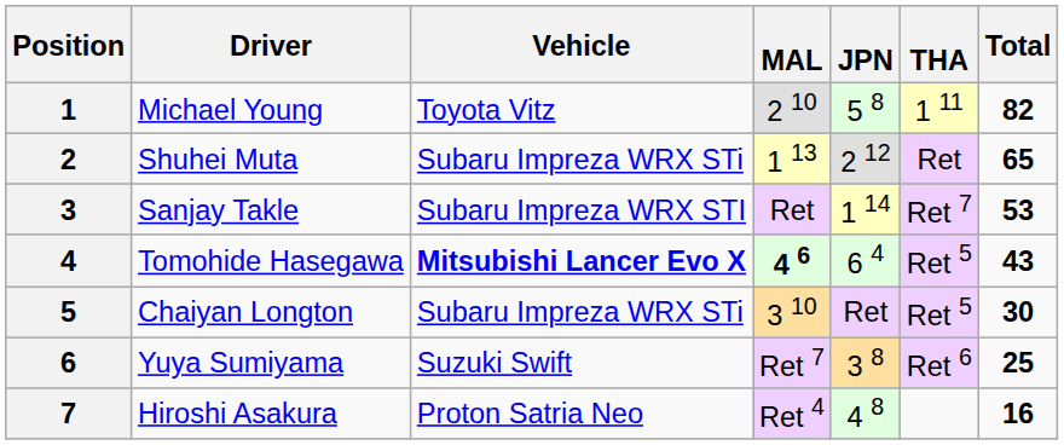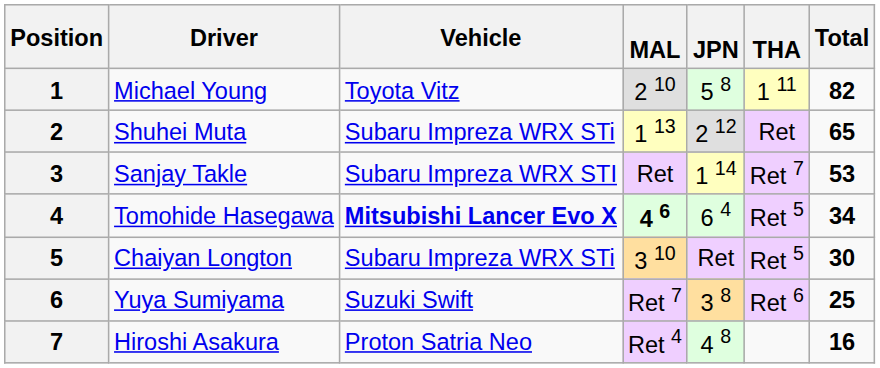 <table class="wikitable" style="font-size: 95%;">
 <tr>
 <th>Position</th>
 <th>Driver</th>
 <th>Vehicle</th>
 <th><br>MAL</th>
 <th><br>JPN</th>
 <th><br>THA</th>
 <th>Total</th>
 </tr>
 <tr>
 <th>1</th>
 <td> <a href='#'>Michael Young</a></td>
 <td><a href='#'>Toyota Vitz</a></td>
 <td align="center" style="background:#dfdfdf;">2 <sup>10</sup></td>
 <td align="center" style="background:#dfffdf;">5 <sup>8</sup></td>
 <td align="center" style="background:#ffffbf;">1 <sup>11</sup></td>
 <td align="center"><strong>82</strong></td>
 </tr>
 <tr>
 <th>2</th>
 <td> <a href='#'>Shuhei Muta</a></td>
 <td><a href='#'>Subaru Impreza WRX STi</a></td>
 <td align="center" style="background:#ffffbf;">1 <sup>13</sup></td>
 <td align="center" style="background:#dfdfdf;">2 <sup>12</sup></td>
 <td align="center" style="background:#efcfff;">Ret</td>
 <td align="center"><strong>65</strong></td>
 </tr>
 <tr>
 <th>3</th>
 <td> <a href='#'>Sanjay Takle</a></td>
 <td><a href='#'>Subaru Impreza WRX STI</a></td>
 <td align="center" style="background:#efcfff;">Ret</td>
 <td align="center" style="background:#ffffbf;">1 <sup>14</sup></td>
 <td align="center" style="background:#efcfff;">Ret <sup>7</sup></td>
 <td align="center"><strong>53</strong></td>
 </tr>
 <tr>
 <th>4</th>
 <td> <a href='#'>Tomohide Hasegawa</a></td>
 <td><strong><a href='#'>Mitsubishi Lancer Evo X</a></strong></td>
 <td align="center" style="background:#dfffdf;"><strong>4 <sup>6</sup></strong></td>
 <td align="center" style="background:#dfffdf;">6 <sup>4</sup></td>
 <td align="center" style="background:#efcfff;">Ret <sup>5</sup></td>
-<td align="center"><strong>43</strong></td>
+<td align="center"><strong>34</strong></td>
 </tr>
 <tr>
 <th>5</th>
 <td> <a href='#'>Chaiyan Longton</a></td>
 <td><a href='#'>Subaru Impreza WRX STi</a></td>
 <td align="center" style="background:#ffdf9f;">3 <sup>10</sup></td>
 <td align="center" style="background:#efcfff;">Ret</td>
 <td align="center" style="background:#efcfff;">Ret <sup>5</sup></td>
 <td align="center"><strong>30</strong></td>
 </tr>
 <tr>
 <th>6</th>
 <td> <a href='#'>Yuya Sumiyama</a></td>
 <td><a href='#'>Suzuki Swift</a></td>
 <td align="center" style="background:#efcfff;">Ret <sup>7</sup></td>
 <td align="center" style="background:#ffdf9f;">3 <sup>8</sup></td>
 <td align="center" style="background:#efcfff;">Ret <sup>6</sup></td>
 <td align="center"><strong>25</strong></td>
 </tr>
 <tr>
 <th>7</th>
 <td> <a href='#'>Hiroshi Asakura</a></td>
 <td><a href='#'>Proton Satria Neo</a></td>
 <td align="center" style="background:#efcfff;">Ret <sup>4</sup></td>
 <td align="center" style="background:#dfffdf;">4 <sup>8</sup></td>
 <td></td>
 <td align="center"><strong>16</strong></td>
 </tr>
 </table>
